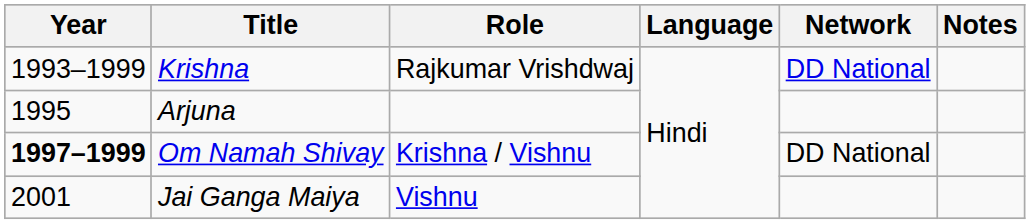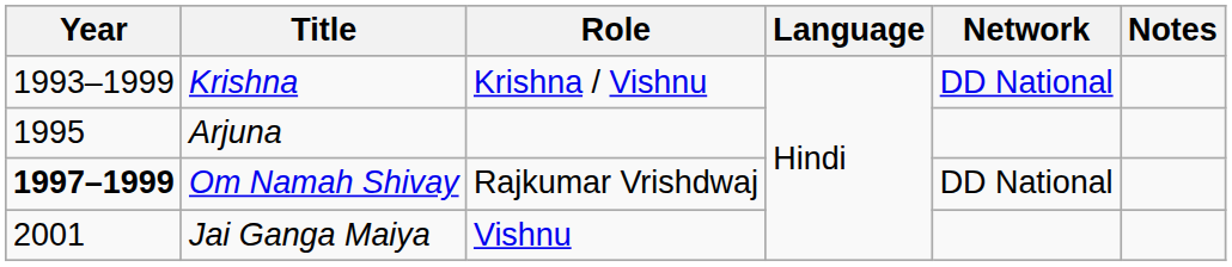 <table class=wikitable>
 <tr>
 <th>Year</th>
 <th>Title</th>
 <th>Role</th>
 <th>Language</th>
 <th>Network</th>
 <th>Notes</th>
 </tr>
 <tr>
 <td>1993–1999</td>
 <td><em><a href='#'>Krishna</a></em></td>
-<td>Rajkumar Vrishdwaj</td>
+<td><a href='#'>Krishna</a> / <a href='#'>Vishnu</a></td>
 <td rowspan="4">Hindi</td>
 <td><a href='#'>DD National</a></td>
 <td></td>
 </tr>
 <tr>
 <td>1995</td>
 <td><em>Arjuna</em></td>
 <td></td>
 <td></td>
 <td></td>
 </tr>
 <tr>
 <td><strong>1997–1999</strong></td>
 <td><em><a href='#'>Om Namah Shivay</a></em></td>
-<td><a href='#'>Krishna</a> / <a href='#'>Vishnu</a></td>
+<td>Rajkumar Vrishdwaj</td>
 <td>DD National</td>
 <td></td>
 </tr>
 <tr>
 <td>2001</td>
 <td><em>Jai Ganga Maiya</em></td>
 <td><a href='#'>Vishnu</a></td>
 <td></td>
 <td></td>
 </tr>
 </table>
